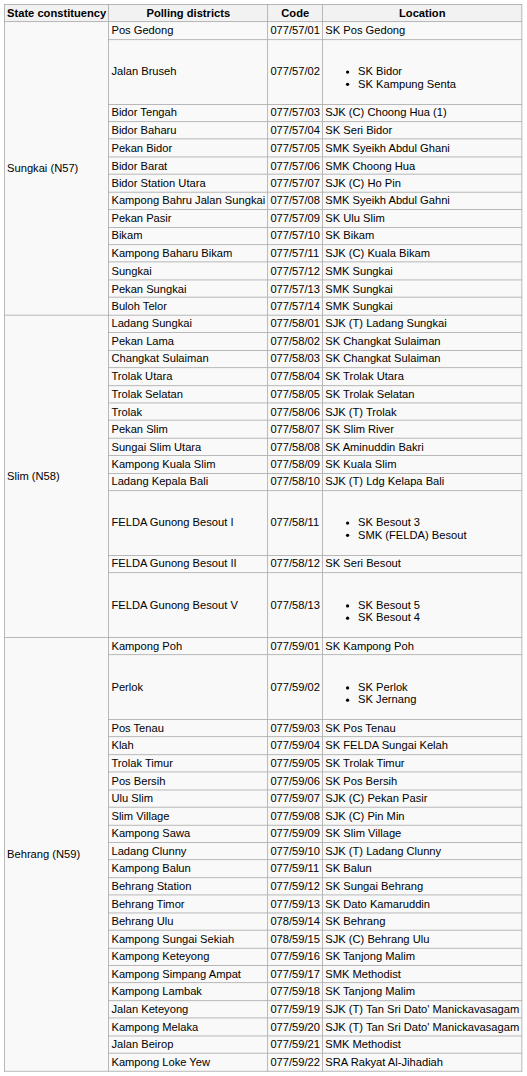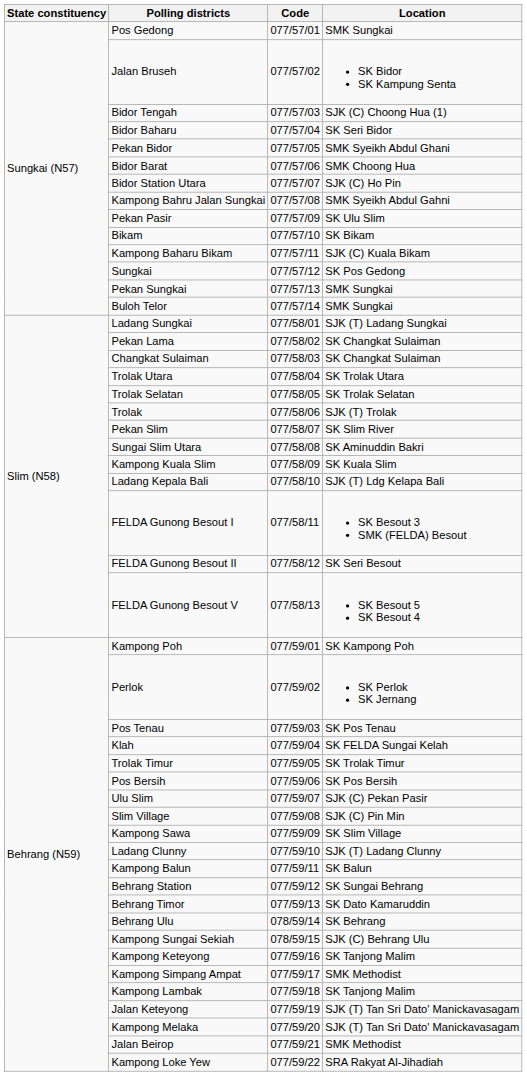 <table class="wikitable sortable mw-collapsible" style="white-space:nowrap;font-size:85%">
 <tr>
 <th>State constituency</th>
 <th>Polling districts</th>
 <th>Code</th>
 <th>Location</th>
 </tr>
 <tr>
 <td rowspan="14">Sungkai (N57)</td>
 <td>Pos Gedong</td>
 <td>077/57/01</td>
-<td>SK Pos Gedong</td>
+<td>SMK Sungkai</td>
 </tr>
 <tr>
 <td>Jalan Bruseh</td>
 <td>077/57/02</td>
 <td><br><ul><li>SK Bidor</li><li>SK Kampung Senta</li></ul></td>
 </tr>
 <tr>
 <td>Bidor Tengah</td>
 <td>077/57/03</td>
 <td>SJK (C) Choong Hua (1)</td>
 </tr>
 <tr>
 <td>Bidor Baharu</td>
 <td>077/57/04</td>
 <td>SK Seri Bidor</td>
 </tr>
 <tr>
 <td>Pekan Bidor</td>
 <td>077/57/05</td>
 <td>SMK Syeikh Abdul Ghani</td>
 </tr>
 <tr>
 <td>Bidor Barat</td>
 <td>077/57/06</td>
 <td>SMK Choong Hua</td>
 </tr>
 <tr>
 <td>Bidor Station Utara</td>
 <td>077/57/07</td>
 <td>SJK (C) Ho Pin</td>
 </tr>
 <tr>
 <td>Kampong Bahru Jalan Sungkai</td>
 <td>077/57/08</td>
 <td>SMK Syeikh Abdul Gahni</td>
 </tr>
 <tr>
 <td>Pekan Pasir</td>
 <td>077/57/09</td>
 <td>SK Ulu Slim</td>
 </tr>
 <tr>
 <td>Bikam</td>
 <td>077/57/10</td>
 <td>SK Bikam</td>
 </tr>
 <tr>
 <td>Kampong Baharu Bikam</td>
 <td>077/57/11</td>
 <td>SJK (C) Kuala Bikam</td>
 </tr>
 <tr>
 <td>Sungkai</td>
 <td>077/57/12</td>
-<td>SMK Sungkai</td>
+<td>SK Pos Gedong</td>
 </tr>
 <tr>
 <td>Pekan Sungkai</td>
 <td>077/57/13</td>
 <td>SMK Sungkai</td>
 </tr>
 <tr>
 <td>Buloh Telor</td>
 <td>077/57/14</td>
 <td>SMK Sungkai</td>
 </tr>
 <tr>
 <td rowspan="13">Slim (N58)</td>
 <td>Ladang Sungkai</td>
 <td>077/58/01</td>
 <td>SJK (T) Ladang Sungkai</td>
 </tr>
 <tr>
 <td>Pekan Lama</td>
 <td>077/58/02</td>
 <td>SK Changkat Sulaiman</td>
 </tr>
 <tr>
 <td>Changkat Sulaiman</td>
 <td>077/58/03</td>
 <td>SK Changkat Sulaiman</td>
 </tr>
 <tr>
 <td>Trolak Utara</td>
 <td>077/58/04</td>
 <td>SK Trolak Utara</td>
 </tr>
 <tr>
 <td>Trolak Selatan</td>
 <td>077/58/05</td>
 <td>SK Trolak Selatan</td>
 </tr>
 <tr>
 <td>Trolak</td>
 <td>077/58/06</td>
 <td>SJK (T) Trolak</td>
 </tr>
 <tr>
 <td>Pekan Slim</td>
 <td>077/58/07</td>
 <td>SK Slim River</td>
 </tr>
 <tr>
 <td>Sungai Slim Utara</td>
 <td>077/58/08</td>
 <td>SK Aminuddin Bakri</td>
 </tr>
 <tr>
 <td>Kampong Kuala Slim</td>
 <td>077/58/09</td>
 <td>SK Kuala Slim</td>
 </tr>
 <tr>
 <td>Ladang Kepala Bali</td>
 <td>077/58/10</td>
 <td>SJK (T) Ldg Kelapa Bali</td>
 </tr>
 <tr>
 <td>FELDA Gunong Besout I</td>
 <td>077/58/11</td>
 <td><br><ul><li>SK Besout 3</li><li>SMK (FELDA) Besout</li></ul></td>
 </tr>
 <tr>
 <td>FELDA Gunong Besout II</td>
 <td>077/58/12</td>
 <td>SK Seri Besout</td>
 </tr>
 <tr>
 <td>FELDA Gunong Besout V</td>
 <td>077/58/13</td>
 <td><br><ul><li>SK Besout 5</li><li>SK Besout 4</li></ul></td>
 </tr>
 <tr>
 <td rowspan="22">Behrang (N59)</td>
 <td>Kampong Poh</td>
 <td>077/59/01</td>
 <td>SK Kampong Poh</td>
 </tr>
 <tr>
 <td>Perlok</td>
 <td>077/59/02</td>
 <td><br><ul><li>SK Perlok</li><li>SK Jernang</li></ul></td>
 </tr>
 <tr>
 <td>Pos Tenau</td>
 <td>077/59/03</td>
 <td>SK Pos Tenau</td>
 </tr>
 <tr>
 <td>Klah</td>
 <td>077/59/04</td>
 <td>SK FELDA Sungai Kelah</td>
 </tr>
 <tr>
 <td>Trolak Timur</td>
 <td>077/59/05</td>
 <td>SK Trolak Timur</td>
 </tr>
 <tr>
 <td>Pos Bersih</td>
 <td>077/59/06</td>
 <td>SK Pos Bersih</td>
 </tr>
 <tr>
 <td>Ulu Slim</td>
 <td>077/59/07</td>
 <td>SJK (C) Pekan Pasir</td>
 </tr>
 <tr>
 <td>Slim Village</td>
 <td>077/59/08</td>
 <td>SJK (C) Pin Min</td>
 </tr>
 <tr>
 <td>Kampong Sawa</td>
 <td>077/59/09</td>
 <td>SK Slim Village</td>
 </tr>
 <tr>
 <td>Ladang Clunny</td>
 <td>077/59/10</td>
 <td>SJK (T) Ladang Clunny</td>
 </tr>
 <tr>
 <td>Kampong Balun</td>
 <td>077/59/11</td>
 <td>SK Balun</td>
 </tr>
 <tr>
 <td>Behrang Station</td>
 <td>077/59/12</td>
 <td>SK Sungai Behrang</td>
 </tr>
 <tr>
 <td>Behrang Timor</td>
 <td>077/59/13</td>
 <td>SK Dato Kamaruddin</td>
 </tr>
 <tr>
 <td>Behrang Ulu</td>
 <td>078/59/14</td>
 <td>SK Behrang</td>
 </tr>
 <tr>
 <td>Kampong Sungai Sekiah</td>
 <td>078/59/15</td>
 <td>SJK (C) Behrang Ulu</td>
 </tr>
 <tr>
 <td>Kampong Keteyong</td>
 <td>077/59/16</td>
 <td>SK Tanjong Malim</td>
 </tr>
 <tr>
 <td>Kampong Simpang Ampat</td>
 <td>077/59/17</td>
 <td>SMK Methodist</td>
 </tr>
 <tr>
 <td>Kampong Lambak</td>
 <td>077/59/18</td>
 <td>SK Tanjong Malim</td>
 </tr>
 <tr>
 <td>Jalan Keteyong</td>
 <td>077/59/19</td>
 <td>SJK (T) Tan Sri Dato' Manickavasagam</td>
 </tr>
 <tr>
 <td>Kampong Melaka</td>
 <td>077/59/20</td>
 <td>SJK (T) Tan Sri Dato' Manickavasagam</td>
 </tr>
 <tr>
 <td>Jalan Beirop</td>
 <td>077/59/21</td>
 <td>SMK Methodist</td>
 </tr>
 <tr>
 <td>Kampong Loke Yew</td>
 <td>077/59/22</td>
 <td>SRA Rakyat Al-Jihadiah</td>
 </tr>
 </table>
